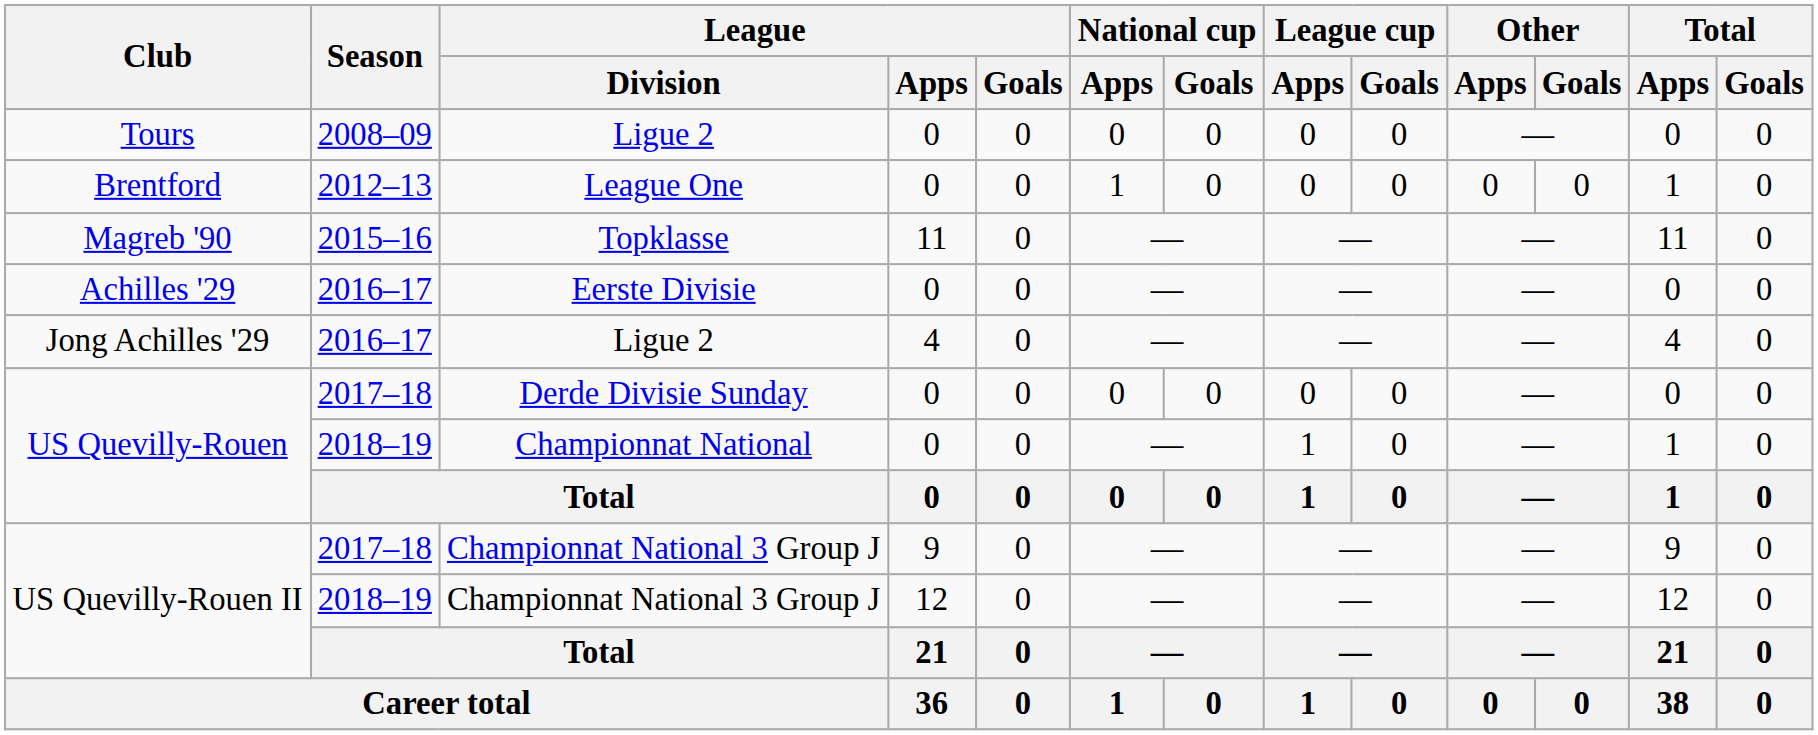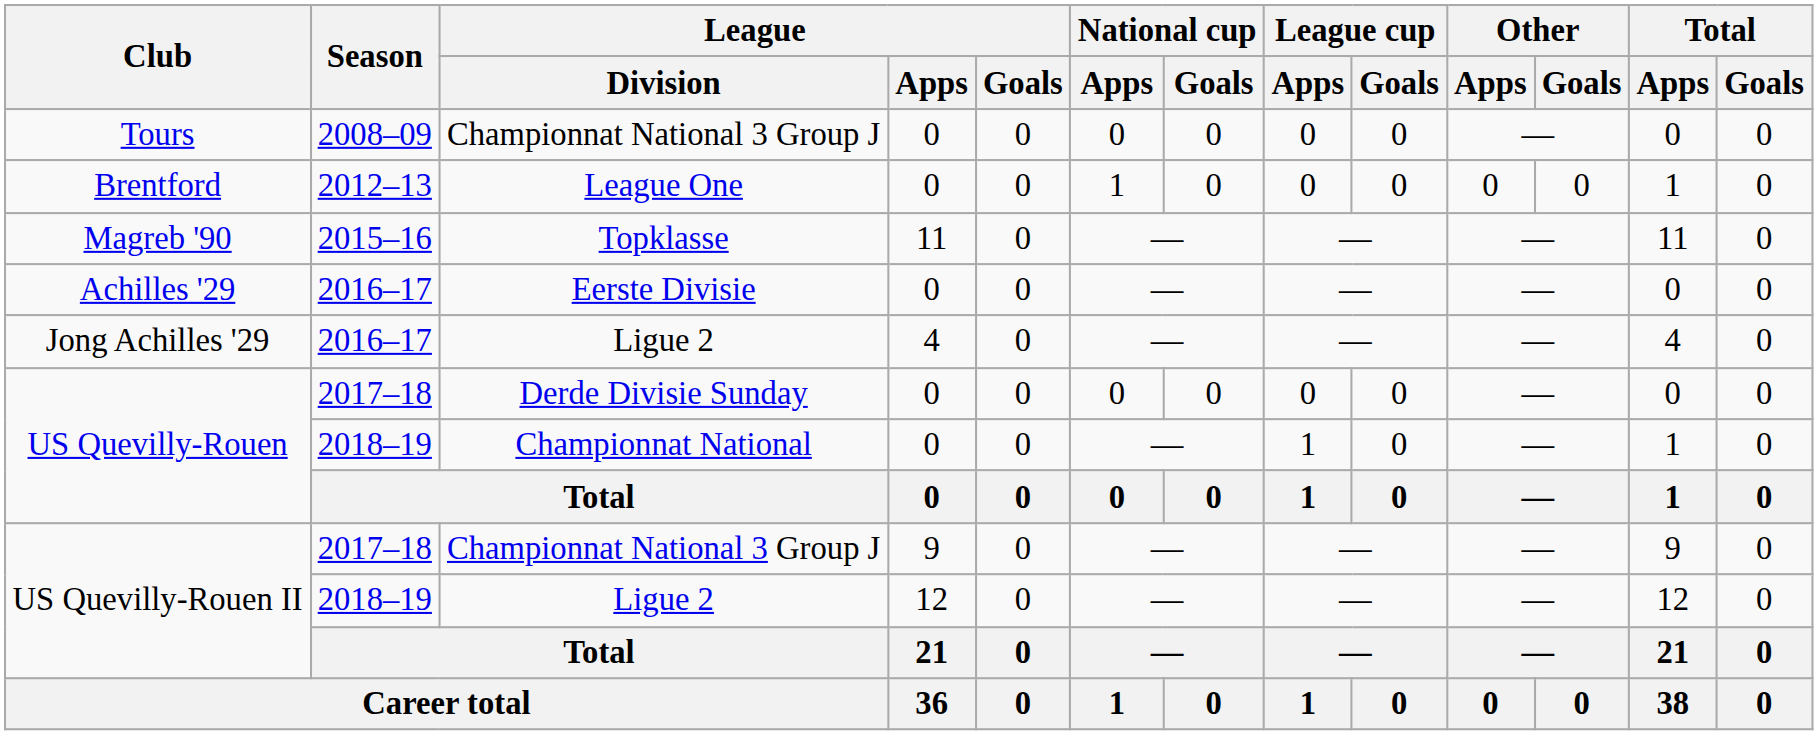 <table style="text-align: center;" class="wikitable">
 <tr>
 <th rowspan="2">Club</th>
 <th rowspan="2">Season</th>
 <th colspan="3">League</th>
 <th colspan="2">National cup</th>
 <th colspan="2">League cup</th>
 <th colspan="2">Other</th>
 <th colspan="2">Total</th>
 </tr>
 <tr>
 <th>Division</th>
 <th>Apps</th>
 <th>Goals</th>
 <th>Apps</th>
 <th>Goals</th>
 <th>Apps</th>
 <th>Goals</th>
 <th>Apps</th>
 <th>Goals</th>
 <th>Apps</th>
 <th>Goals</th>
 </tr>
 <tr>
 <td><a href='#'>Tours</a></td>
 <td><a href='#'>2008–09</a></td>
-<td><a href='#'>Ligue 2</a></td>
+<td>Championnat National 3 Group J</td>
 <td>0</td>
 <td>0</td>
 <td>0</td>
 <td>0</td>
 <td>0</td>
 <td>0</td>
 <td colspan="2">—</td>
 <td>0</td>
 <td>0</td>
 </tr>
 <tr>
 <td><a href='#'>Brentford</a></td>
 <td><a href='#'>2012–13</a></td>
 <td><a href='#'>League One</a></td>
 <td>0</td>
 <td>0</td>
 <td>1</td>
 <td>0</td>
 <td>0</td>
 <td>0</td>
 <td>0</td>
 <td>0</td>
 <td>1</td>
 <td>0</td>
 </tr>
 <tr>
 <td><a href='#'>Magreb '90</a></td>
 <td><a href='#'>2015–16</a></td>
 <td><a href='#'>Topklasse</a></td>
 <td>11</td>
 <td>0</td>
 <td colspan="2">—</td>
 <td colspan="2">—</td>
 <td colspan="2">—</td>
 <td>11</td>
 <td>0</td>
 </tr>
 <tr>
 <td><a href='#'>Achilles '29</a></td>
 <td><a href='#'>2016–17</a></td>
 <td><a href='#'>Eerste Divisie</a></td>
 <td>0</td>
 <td>0</td>
 <td colspan="2">—</td>
 <td colspan="2">—</td>
 <td colspan="2">—</td>
 <td>0</td>
 <td>0</td>
 </tr>
 <tr>
 <td>Jong Achilles '29</td>
 <td><a href='#'>2016–17</a></td>
 <td>Ligue 2</td>
 <td>4</td>
 <td>0</td>
 <td colspan="2">—</td>
 <td colspan="2">—</td>
 <td colspan="2">—</td>
 <td>4</td>
 <td>0</td>
 </tr>
 <tr>
 <td rowspan="3"><a href='#'>US Quevilly-Rouen</a></td>
 <td><a href='#'>2017–18</a></td>
 <td><a href='#'>Derde Divisie Sunday</a></td>
 <td>0</td>
 <td>0</td>
 <td>0</td>
 <td>0</td>
 <td>0</td>
 <td>0</td>
 <td colspan="2">—</td>
 <td>0</td>
 <td>0</td>
 </tr>
 <tr>
 <td><a href='#'>2018–19</a></td>
 <td><a href='#'>Championnat National</a></td>
 <td>0</td>
 <td>0</td>
 <td colspan="2">—</td>
 <td>1</td>
 <td>0</td>
 <td colspan="2">—</td>
 <td>1</td>
 <td>0</td>
 </tr>
 <tr>
 <th colspan="2">Total</th>
 <th>0</th>
 <th>0</th>
 <th>0</th>
 <th>0</th>
 <th>1</th>
 <th>0</th>
 <th colspan="2">—</th>
 <th>1</th>
 <th>0</th>
 </tr>
 <tr>
 <td rowspan="3">US Quevilly-Rouen II</td>
 <td><a href='#'>2017–18</a></td>
 <td><a href='#'>Championnat National 3</a> Group J</td>
 <td>9</td>
 <td>0</td>
 <td colspan="2">—</td>
 <td colspan="2">—</td>
 <td colspan="2">—</td>
 <td>9</td>
 <td>0</td>
 </tr>
 <tr>
 <td><a href='#'>2018–19</a></td>
-<td>Championnat National 3 Group J</td>
+<td><a href='#'>Ligue 2</a></td>
 <td>12</td>
 <td>0</td>
 <td colspan="2">—</td>
 <td colspan="2">—</td>
 <td colspan="2">—</td>
 <td>12</td>
 <td>0</td>
 </tr>
 <tr>
 <th colspan="2">Total</th>
 <th>21</th>
 <th>0</th>
 <th colspan="2">—</th>
 <th colspan="2">—</th>
 <th colspan="2">—</th>
 <th>21</th>
 <th>0</th>
 </tr>
 <tr>
 <th colspan="3">Career total</th>
 <th>36</th>
 <th>0</th>
 <th>1</th>
 <th>0</th>
 <th>1</th>
 <th>0</th>
 <th>0</th>
 <th>0</th>
 <th>38</th>
 <th>0</th>
 </tr>
 </table>
